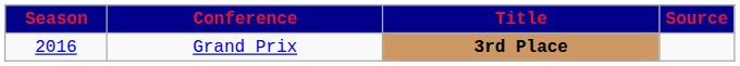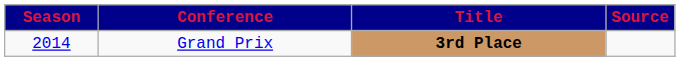 <table class="wikitable">
 <tr>
 <th width=70px style="background: #00008B; color: #DC143C"><strong>Season</strong></th>
 <th width=200px style="background: #00008B; color: #DC143C"><strong>Conference</strong></th>
 <th width=200px style="background: #00008B; color: #DC143C"><strong>Title</strong></th>
 <th width=50px style="background: #00008B; color: #DC143C"><strong>Source</strong></th>
 </tr>
 <tr align=center>
-<td><a href='#'>2016</a></td>
+<td><a href='#'>2014</a></td>
 <td><a href='#'>Grand Prix</a></td>
 <td style="background:#CC9966;"><strong>3rd Place</strong></td>
 <td></td>
 </tr>
 </table>
